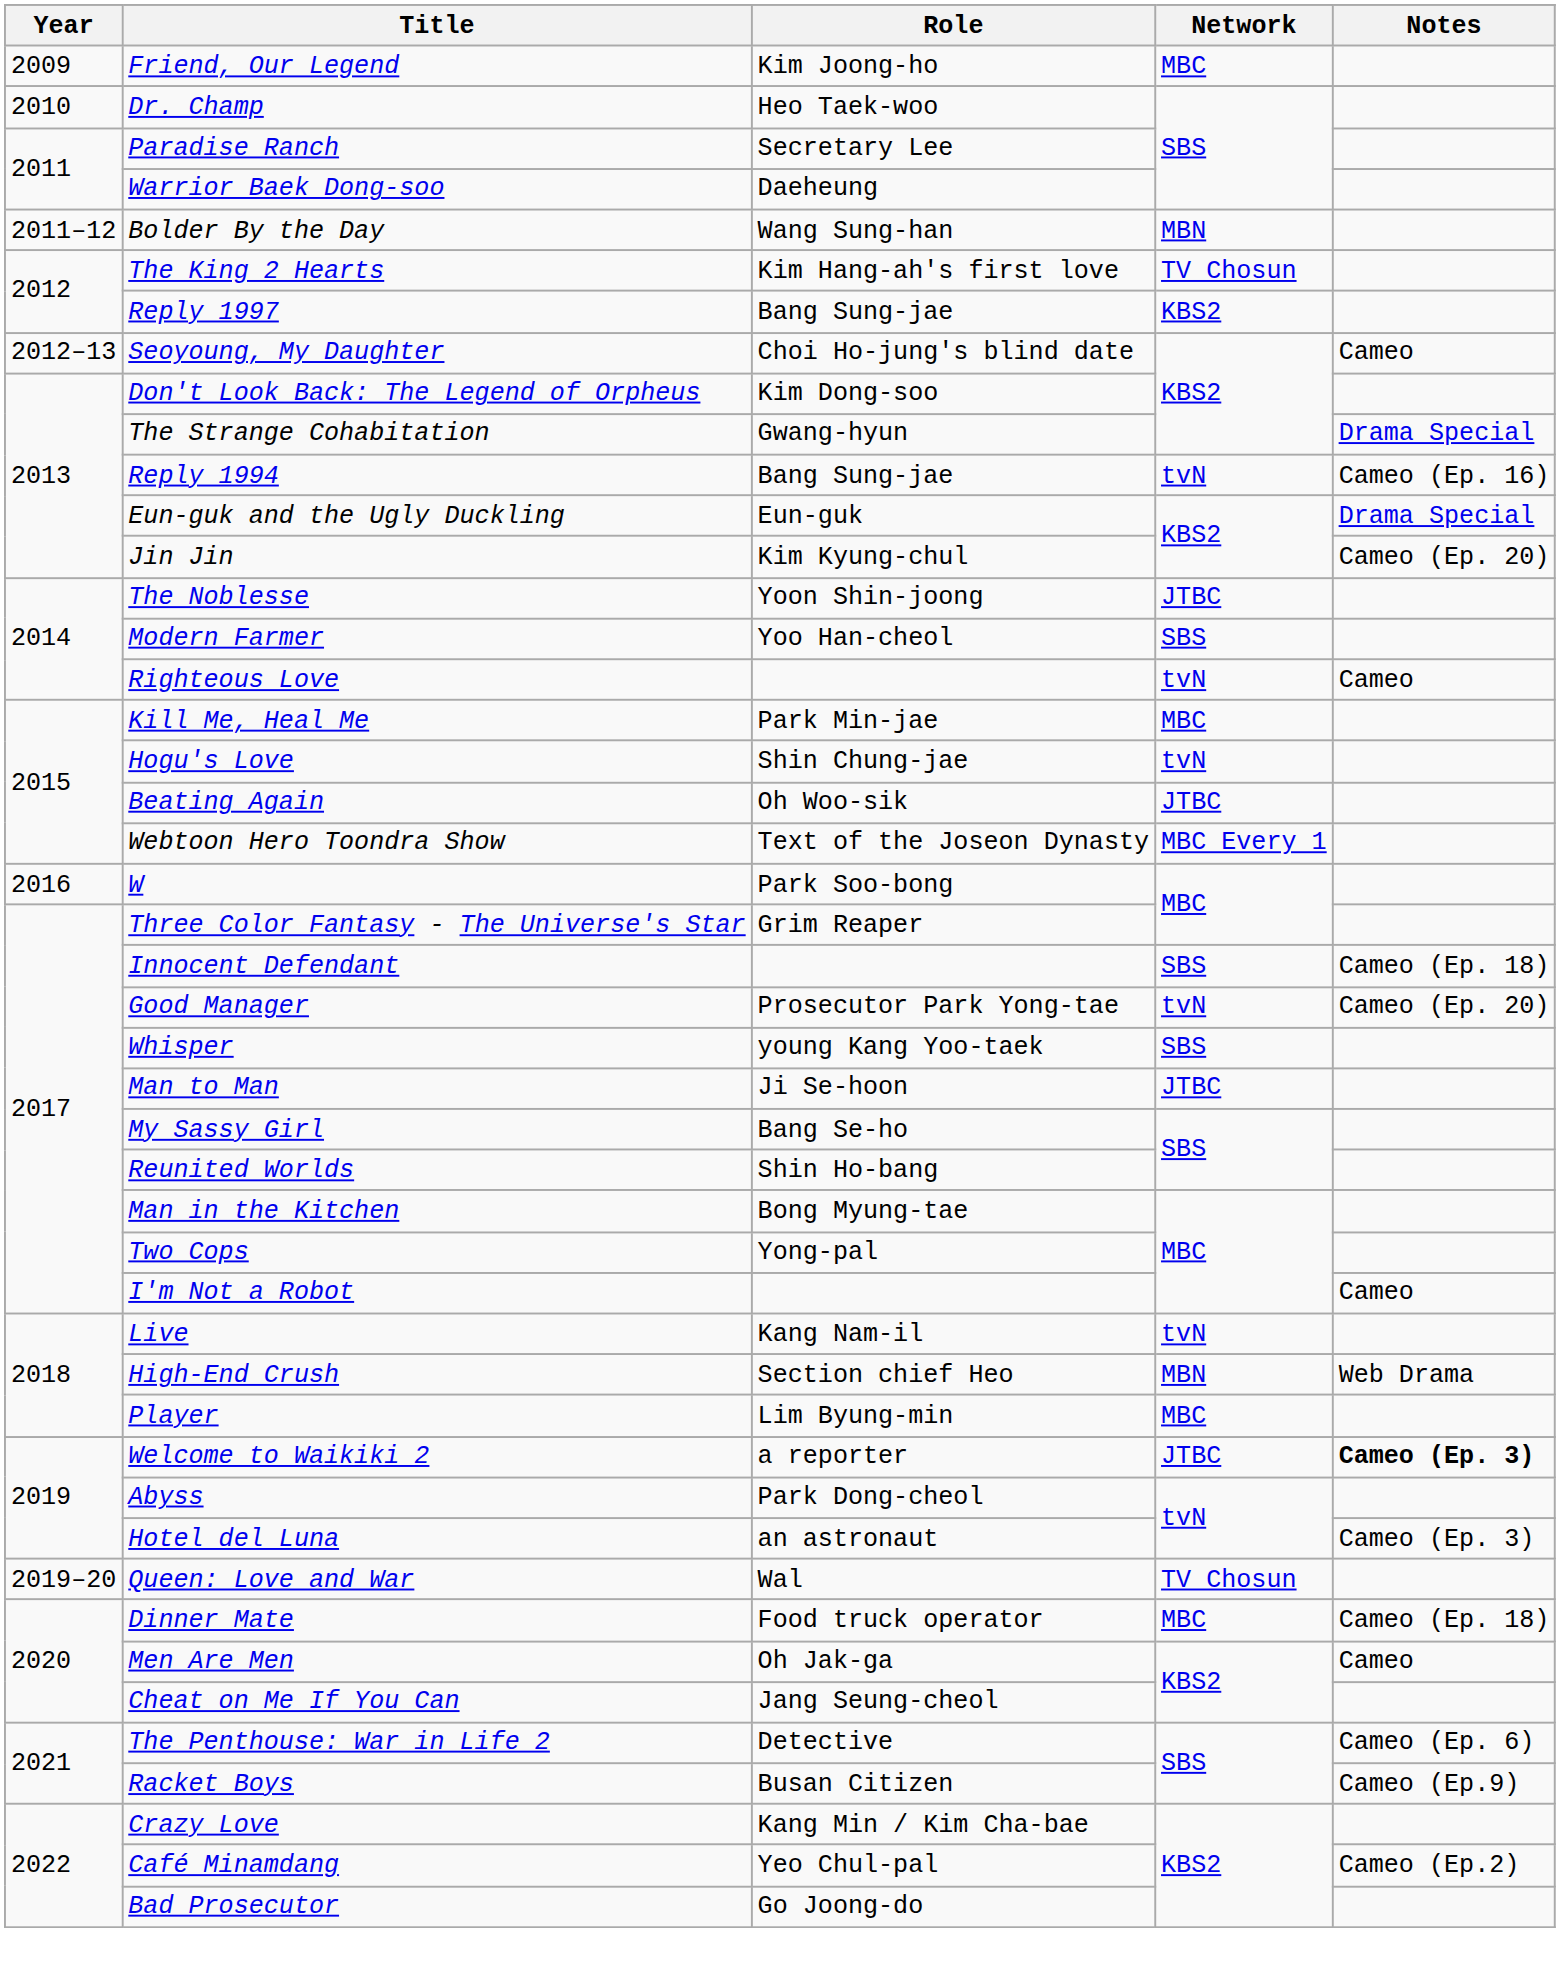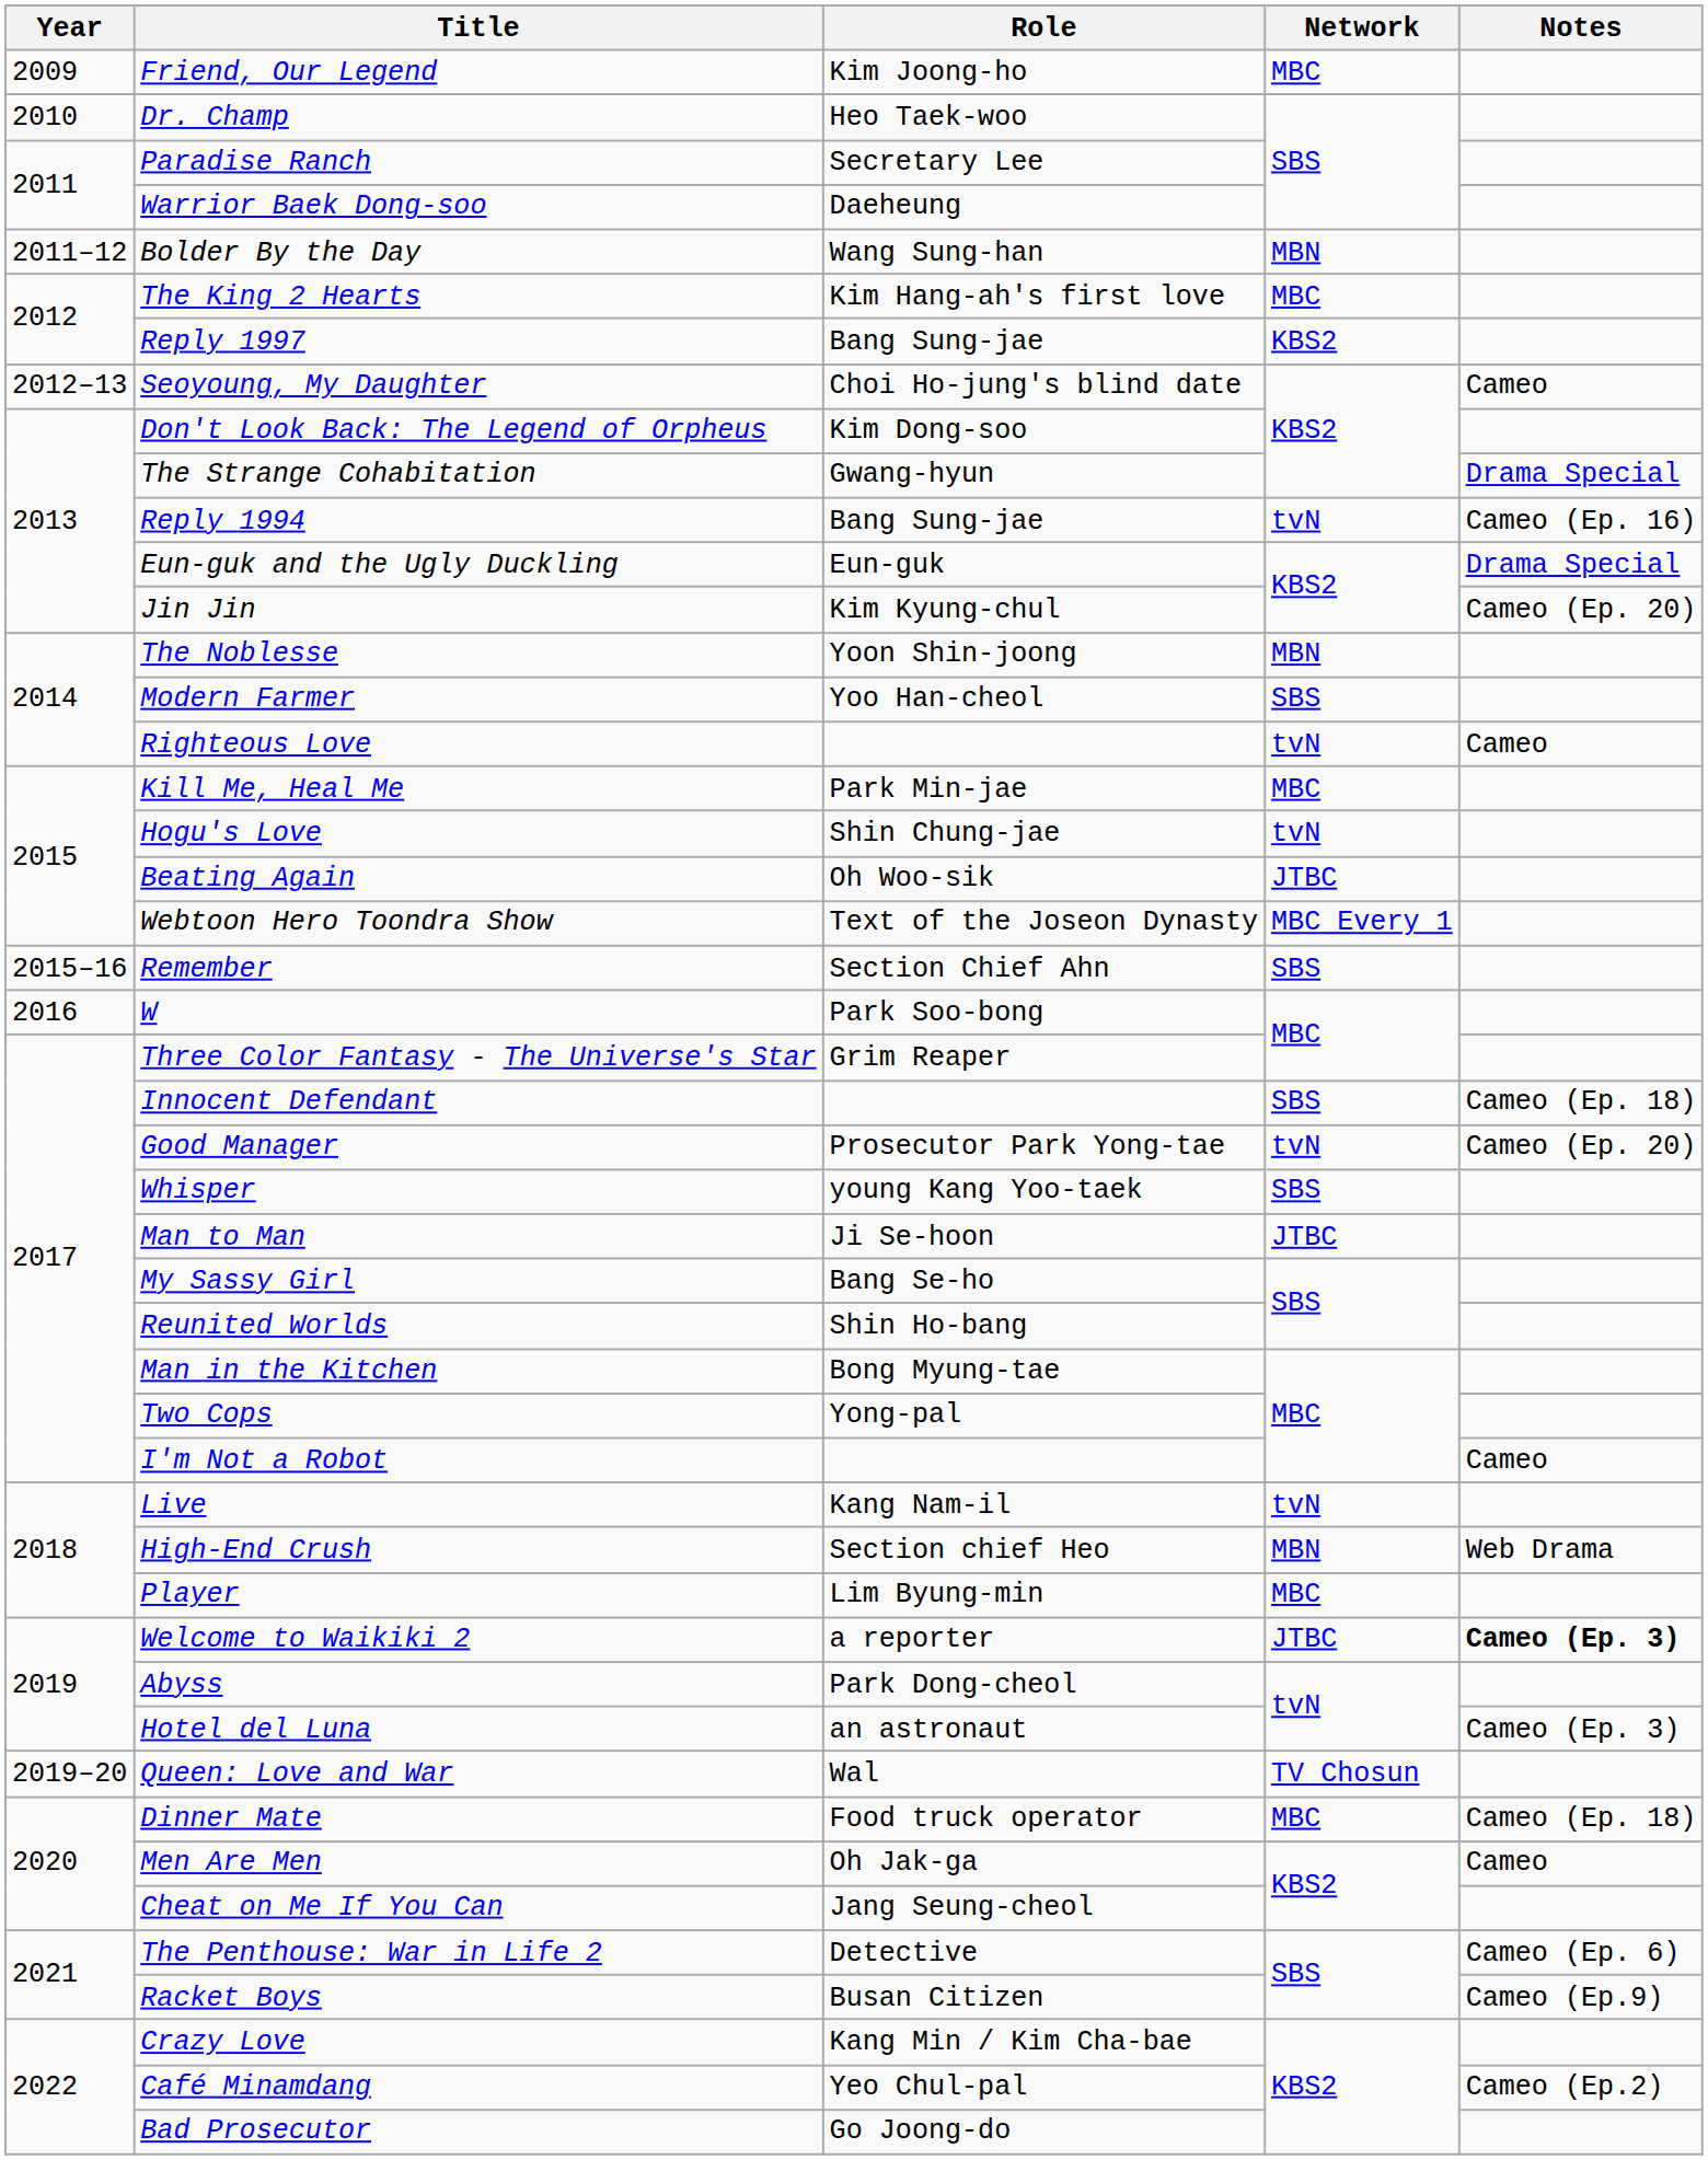 <table class="wikitable">
 <tr>
 <th>Year</th>
 <th>Title</th>
 <th>Role</th>
 <th>Network</th>
 <th>Notes</th>
 </tr>
 <tr>
 <td>2009</td>
 <td><em><a href='#'>Friend, Our Legend</a></em></td>
 <td>Kim Joong-ho</td>
 <td><a href='#'>MBC</a></td>
 <td></td>
 </tr>
 <tr>
 <td>2010</td>
 <td><em><a href='#'>Dr. Champ</a></em></td>
 <td>Heo Taek-woo</td>
 <td rowspan="3"><a href='#'>SBS</a></td>
 <td></td>
 </tr>
 <tr>
 <td rowspan="2">2011</td>
 <td><em><a href='#'>Paradise Ranch</a></em></td>
 <td>Secretary Lee</td>
 <td></td>
 </tr>
 <tr>
 <td><em><a href='#'>Warrior Baek Dong-soo</a></em></td>
 <td>Daeheung</td>
 <td></td>
 </tr>
 <tr>
 <td>2011–12</td>
 <td><em>Bolder By the Day</em></td>
 <td>Wang Sung-han</td>
 <td><a href='#'>MBN</a></td>
 <td></td>
 </tr>
 <tr>
 <td rowspan="2">2012</td>
 <td><em><a href='#'>The King 2 Hearts</a></em></td>
 <td>Kim Hang-ah's first love</td>
-<td><a href='#'>TV Chosun</a></td>
+<td><a href='#'>MBC</a></td>
 <td></td>
 </tr>
 <tr>
 <td><em><a href='#'>Reply 1997</a></em></td>
 <td>Bang Sung-jae</td>
 <td><a href='#'>KBS2</a></td>
 <td></td>
 </tr>
 <tr>
 <td>2012–13</td>
 <td><em><a href='#'>Seoyoung, My Daughter</a></em></td>
 <td>Choi Ho-jung's blind date</td>
 <td rowspan="3"><a href='#'>KBS2</a></td>
 <td>Cameo</td>
 </tr>
 <tr>
 <td rowspan="5">2013</td>
 <td><em><a href='#'>Don't Look Back: The Legend of Orpheus</a></em></td>
 <td>Kim Dong-soo</td>
 <td></td>
 </tr>
 <tr>
 <td><em>The Strange Cohabitation</em></td>
 <td>Gwang-hyun</td>
 <td><a href='#'>Drama Special</a></td>
 </tr>
 <tr>
 <td><em><a href='#'>Reply 1994</a></em></td>
 <td>Bang Sung-jae</td>
 <td><a href='#'>tvN</a></td>
 <td>Cameo (Ep. 16)</td>
 </tr>
 <tr>
 <td><em>Eun-guk and the Ugly Duckling</em></td>
 <td>Eun-guk</td>
 <td rowspan="2"><a href='#'>KBS2</a></td>
 <td><a href='#'>Drama Special</a></td>
 </tr>
 <tr>
 <td><em>Jin Jin</em></td>
 <td>Kim Kyung-chul</td>
 <td>Cameo (Ep. 20)</td>
 </tr>
 <tr>
 <td rowspan="3">2014</td>
 <td><em><a href='#'>The Noblesse</a></em></td>
 <td>Yoon Shin-joong</td>
-<td><a href='#'>JTBC</a></td>
+<td><a href='#'>MBN</a></td>
 <td></td>
 </tr>
 <tr>
 <td><em><a href='#'>Modern Farmer</a></em></td>
 <td>Yoo Han-cheol</td>
 <td><a href='#'>SBS</a></td>
 <td></td>
 </tr>
 <tr>
 <td><em><a href='#'>Righteous Love</a></em></td>
 <td></td>
 <td><a href='#'>tvN</a></td>
 <td>Cameo</td>
 </tr>
 <tr>
 <td rowspan="4">2015</td>
 <td><em><a href='#'>Kill Me, Heal Me</a></em></td>
 <td>Park Min-jae</td>
 <td><a href='#'>MBC</a></td>
 <td></td>
 </tr>
 <tr>
 <td><em><a href='#'>Hogu's Love</a></em></td>
 <td>Shin Chung-jae</td>
 <td><a href='#'>tvN</a></td>
 <td></td>
 </tr>
 <tr>
 <td><em><a href='#'>Beating Again</a></em></td>
 <td>Oh Woo-sik</td>
 <td><a href='#'>JTBC</a></td>
 <td></td>
 </tr>
 <tr>
 <td><em>Webtoon Hero Toondra Show</em></td>
 <td>Text of the Joseon Dynasty</td>
 <td><a href='#'>MBC Every 1</a></td>
+<td></td>
+</tr>
+<tr>
+<td>2015–16</td>
+<td><em><a href='#'>Remember</a></em></td>
+<td>Section Chief Ahn</td>
+<td><a href='#'>SBS</a></td>
 <td></td>
 </tr>
 <tr>
 <td>2016</td>
 <td><em><a href='#'>W</a></em></td>
 <td>Park Soo-bong</td>
 <td rowspan="2"><a href='#'>MBC</a></td>
 <td></td>
 </tr>
 <tr>
 <td rowspan="10">2017</td>
 <td><em><a href='#'>Three Color Fantasy</a> -</em> <em><a href='#'>The Universe's Star</a></em></td>
 <td>Grim Reaper</td>
 <td></td>
 </tr>
 <tr>
 <td><em><a href='#'>Innocent Defendant</a></em></td>
 <td></td>
 <td><a href='#'>SBS</a></td>
 <td>Cameo (Ep. 18)</td>
 </tr>
 <tr>
 <td><em><a href='#'>Good Manager</a></em></td>
 <td>Prosecutor Park Yong-tae</td>
 <td><a href='#'>tvN</a></td>
 <td>Cameo (Ep. 20)</td>
 </tr>
 <tr>
 <td><em><a href='#'>Whisper</a></em></td>
 <td>young Kang Yoo-taek</td>
 <td><a href='#'>SBS</a></td>
 <td></td>
 </tr>
 <tr>
 <td><em><a href='#'>Man to Man</a></em></td>
 <td>Ji Se-hoon</td>
 <td><a href='#'>JTBC</a></td>
 <td></td>
 </tr>
 <tr>
 <td><em><a href='#'>My Sassy Girl</a></em></td>
 <td>Bang Se-ho</td>
 <td rowspan="2"><a href='#'>SBS</a></td>
 <td></td>
 </tr>
 <tr>
 <td><em><a href='#'>Reunited Worlds</a></em></td>
 <td>Shin Ho-bang</td>
 <td></td>
 </tr>
 <tr>
 <td><em><a href='#'>Man in the Kitchen</a></em></td>
 <td>Bong Myung-tae</td>
 <td rowspan="3"><a href='#'>MBC</a></td>
 <td></td>
 </tr>
 <tr>
 <td><em><a href='#'>Two Cops</a></em></td>
 <td>Yong-pal</td>
 <td></td>
 </tr>
 <tr>
 <td><em><a href='#'>I'm Not a Robot</a></em></td>
 <td></td>
 <td>Cameo</td>
 </tr>
 <tr>
 <td rowspan="3">2018</td>
 <td><em><a href='#'>Live</a></em></td>
 <td>Kang Nam-il</td>
 <td><a href='#'>tvN</a></td>
 <td></td>
 </tr>
 <tr>
 <td><em><a href='#'>High-End Crush</a></em></td>
 <td>Section chief Heo</td>
 <td><a href='#'>MBN</a></td>
 <td>Web Drama</td>
 </tr>
 <tr>
 <td><em><a href='#'>Player</a></em></td>
 <td>Lim Byung-min</td>
 <td><a href='#'>MBC</a></td>
 <td></td>
 </tr>
 <tr>
 <td rowspan="3">2019</td>
 <td><em><a href='#'>Welcome to Waikiki 2</a></em></td>
 <td>a reporter</td>
 <td><a href='#'>JTBC</a></td>
 <td><strong>Cameo (Ep. 3)</strong></td>
 </tr>
 <tr>
 <td><em><a href='#'>Abyss</a></em></td>
 <td>Park Dong-cheol</td>
 <td rowspan=2><a href='#'>tvN</a></td>
 <td></td>
 </tr>
 <tr>
 <td><em><a href='#'>Hotel del Luna</a></em></td>
 <td>an astronaut</td>
 <td>Cameo (Ep. 3)</td>
 </tr>
 <tr>
 <td>2019–20</td>
 <td><em><a href='#'>Queen: Love and War</a></em></td>
 <td>Wal</td>
 <td><a href='#'>TV Chosun</a></td>
 <td></td>
 </tr>
 <tr>
 <td rowspan="3">2020</td>
 <td><em><a href='#'>Dinner Mate</a></em></td>
 <td>Food truck operator</td>
 <td><a href='#'>MBC</a></td>
 <td>Cameo (Ep. 18)</td>
 </tr>
 <tr>
 <td><em><a href='#'>Men Are Men</a></em></td>
 <td>Oh Jak-ga</td>
 <td rowspan="2"><a href='#'>KBS2</a></td>
 <td>Cameo</td>
 </tr>
 <tr>
 <td><em><a href='#'>Cheat on Me If You Can</a></em></td>
 <td>Jang Seung-cheol</td>
 <td></td>
 </tr>
 <tr>
 <td rowspan="2">2021</td>
 <td><em><a href='#'>The Penthouse: War in Life 2</a></em></td>
 <td>Detective</td>
 <td rowspan="2"><a href='#'>SBS</a></td>
 <td>Cameo  (Ep. 6)</td>
 </tr>
 <tr>
 <td><em><a href='#'>Racket Boys</a></em></td>
 <td>Busan Citizen</td>
 <td>Cameo (Ep.9)  </td>
 </tr>
 <tr>
 <td rowspan=3>2022</td>
 <td><em><a href='#'>Crazy Love</a></em></td>
 <td>Kang Min / Kim Cha-bae</td>
 <td rowspan=3><a href='#'>KBS2</a></td>
 <td></td>
 </tr>
 <tr>
 <td><em><a href='#'>Café Minamdang</a></em></td>
 <td>Yeo Chul-pal</td>
 <td>Cameo (Ep.2)</td>
 </tr>
 <tr>
 <td><em><a href='#'>Bad Prosecutor</a></em></td>
 <td>Go Joong-do</td>
 <td></td>
 </tr>
 </table>
